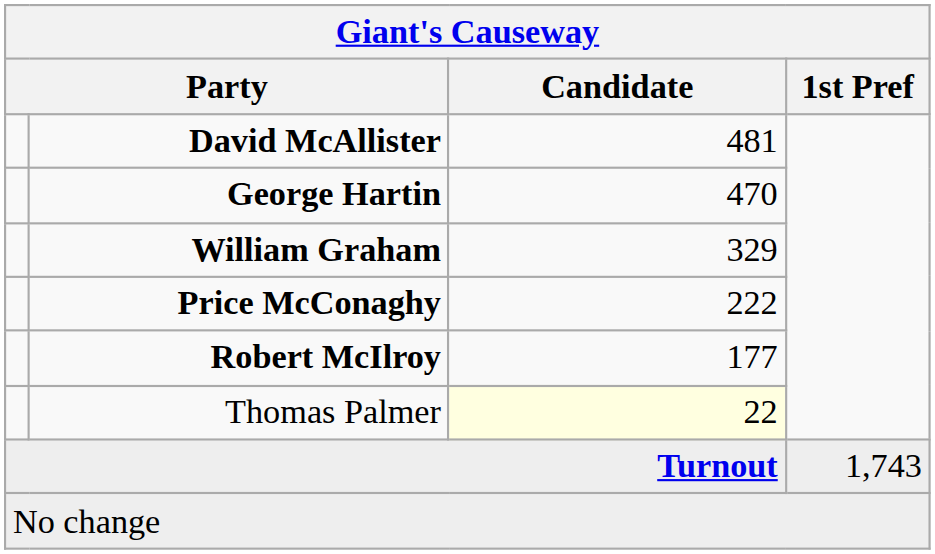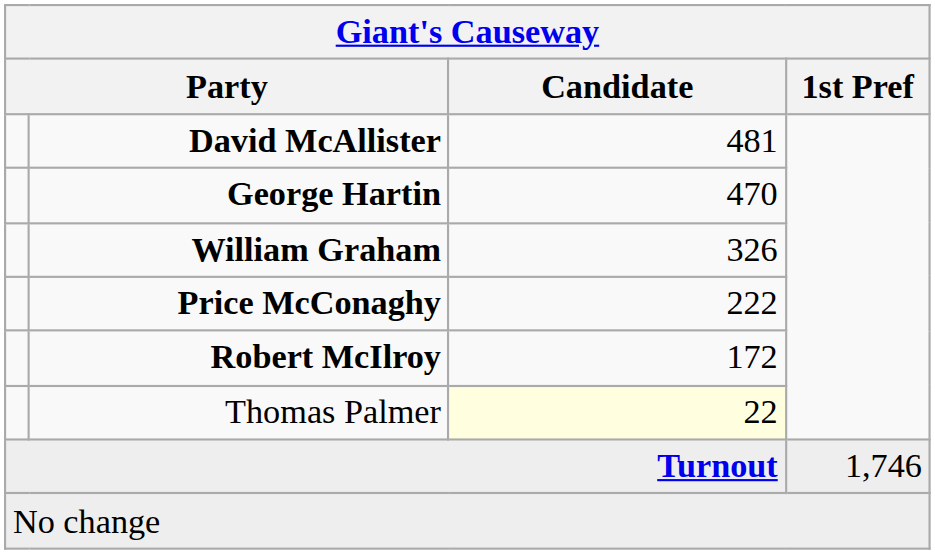 <table class="wikitable">
 <tr>
 <th colspan="4" align="center"><a href='#'>Giant's Causeway</a></th>
 </tr>
 <tr>
 <th colspan="2" align="center" width=200>Party</th>
 <th width=150>Candidate</th>
 <th width=60>1st Pref</th>
 </tr>
 <tr>
 <td></td>
 <td align="right"><strong>David McAllister</strong></td>
 <td align="right">481</td>
 </tr>
 <tr>
 <td></td>
 <td align="right"><strong>George Hartin</strong></td>
 <td align="right">470</td>
 </tr>
 <tr>
 <td></td>
 <td align="right"><strong>William Graham</strong></td>
-<td align="right">329</td>
+<td align="right">326</td>
 </tr>
 <tr>
 <td></td>
 <td align="right"><strong>Price McConaghy</strong></td>
 <td align="right">222</td>
 </tr>
 <tr>
 <td></td>
 <td align="right"><strong>Robert McIlroy</strong></td>
-<td align="right">177</td>
+<td align="right">172</td>
 </tr>
 <tr>
 <td></td>
 <td align="right">Thomas Palmer</td>
 <td align="right" style="background: lightyellow;">22</td>
 </tr>
 <tr bgcolor="EEEEEE">
 <td colspan=3 align="right"><strong><a href='#'>Turnout</a></strong></td>
-<td align="right">1,743</td>
+<td align="right">1,746</td>
 </tr>
 <tr>
 <td colspan=4 bgcolor="EEEEEE">No change</td>
 </tr>
 </table>
